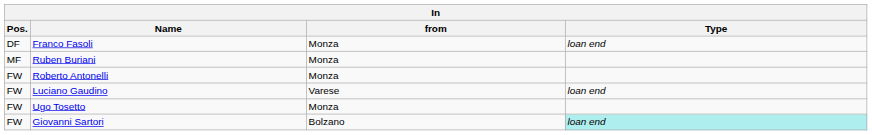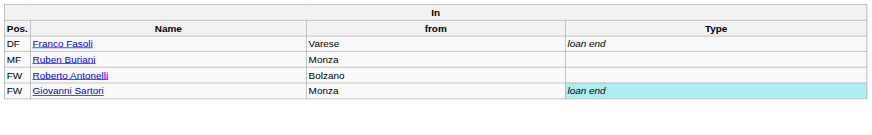 <table class="wikitable" style="font-size:90%;width:99%;">
 <tr>
 <th colspan="4">In</th>
 </tr>
 <tr>
 <th width=3%>Pos.</th>
 <th width=32%>Name</th>
 <th width=30%>from</th>
 <th width=35%>Type</th>
 </tr>
 <tr>
 <td>DF</td>
 <td><a href='#'>Franco Fasoli</a></td>
-<td>Monza</td>
+<td>Varese</td>
 <td><em>loan end</em></td>
 </tr>
 <tr>
 <td>MF</td>
 <td><a href='#'>Ruben Buriani</a></td>
 <td>Monza</td>
 <td></td>
 </tr>
 <tr>
 <td>FW</td>
 <td><a href='#'>Roberto Antonelli</a></td>
-<td>Monza</td>
-<td></td>
-</tr>
-<tr>
-<td>FW</td>
-<td><a href='#'>Luciano Gaudino</a></td>
-<td>Varese</td>
-<td><em>loan end</em></td>
-</tr>
-<tr>
-<td>FW</td>
-<td><a href='#'>Ugo Tosetto</a></td>
-<td>Monza</td>
+<td>Bolzano</td>
 <td></td>
 </tr>
 <tr>
 <td>FW</td>
 <td><a href='#'>Giovanni Sartori</a></td>
-<td>Bolzano</td>
+<td>Monza</td>
 <td style="background: paleturquoise;"><em>loan end</em></td>
 </tr>
 </table>
